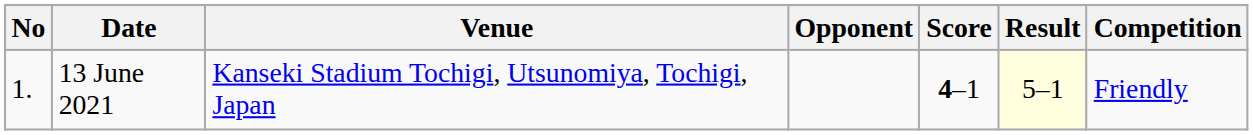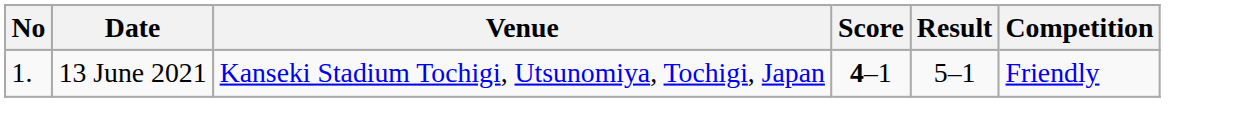 <table class="wikitable" style="font-size:85%;">
 <tr>
 <th>No</th>
 <th>Date</th>
 <th>Venue</th>
-<th>Opponent</th>
 <th>Score</th>
 <th>Result</th>
 <th>Competition</th>
 </tr>
 <tr>
 <td>1.</td>
 <td>13 June 2021</td>
 <td><a href='#'>Kanseki Stadium Tochigi</a>, <a href='#'>Utsunomiya</a>, <a href='#'>Tochigi</a>, <a href='#'>Japan</a></td>
-<td></td>
 <td align=center><strong>4</strong>–1</td>
-<td align=center style="background: lightyellow;">5–1</td>
+<td align=center>5–1</td>
 <td><a href='#'>Friendly</a></td>
 </tr>
 </table>
